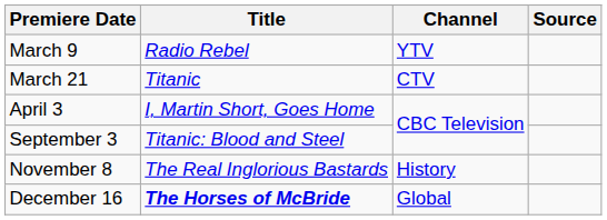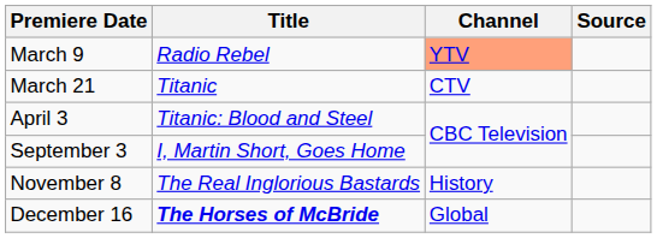 <table class="wikitable sortable">
 <tr>
 <th>Premiere Date</th>
 <th>Title</th>
 <th>Channel</th>
 <th>Source</th>
 </tr>
 <tr>
 <td>March 9</td>
 <td><em><a href='#'>Radio Rebel</a></em></td>
-<td><a href='#'>YTV</a></td>
+<td style="background: lightsalmon;"><a href='#'>YTV</a></td>
 <td></td>
 </tr>
 <tr>
 <td>March 21</td>
 <td><em><a href='#'>Titanic</a></em></td>
 <td><a href='#'>CTV</a></td>
 <td></td>
 </tr>
 <tr>
 <td>April 3</td>
-<td><em><a href='#'>I, Martin Short, Goes Home</a></em></td>
+<td><em><a href='#'>Titanic: Blood and Steel</a></em></td>
 <td rowspan="2"><a href='#'>CBC Television</a></td>
 <td></td>
 </tr>
 <tr>
 <td>September 3</td>
-<td><em><a href='#'>Titanic: Blood and Steel</a></em></td>
+<td><em><a href='#'>I, Martin Short, Goes Home</a></em></td>
 <td></td>
 </tr>
 <tr>
 <td>November 8</td>
 <td><em><a href='#'>The Real Inglorious Bastards</a></em></td>
 <td><a href='#'>History</a></td>
 <td></td>
 </tr>
 <tr>
 <td>December 16</td>
 <td><strong><em><a href='#'>The Horses of McBride</a></em></strong></td>
 <td><a href='#'>Global</a></td>
 <td></td>
 </tr>
 </table>
